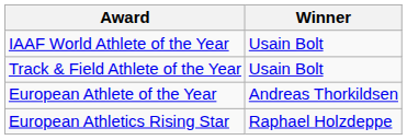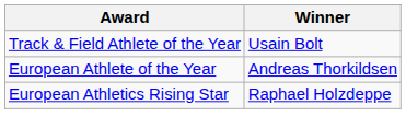 <table class="wikitable" border="1">
 <tr>
 <th>Award</th>
 <th>Winner</th>
-</tr>
-<tr>
-<td><a href='#'>IAAF World Athlete of the Year</a></td>
-<td> <a href='#'>Usain Bolt</a></td>
 </tr>
 <tr>
 <td><a href='#'>Track & Field Athlete of the Year</a></td>
 <td> <a href='#'>Usain Bolt</a></td>
 </tr>
 <tr>
 <td><a href='#'>European Athlete of the Year</a></td>
 <td> <a href='#'>Andreas Thorkildsen</a></td>
 </tr>
 <tr>
 <td><a href='#'>European Athletics Rising Star</a></td>
 <td> <a href='#'>Raphael Holzdeppe</a></td>
 </tr>
 </table>
